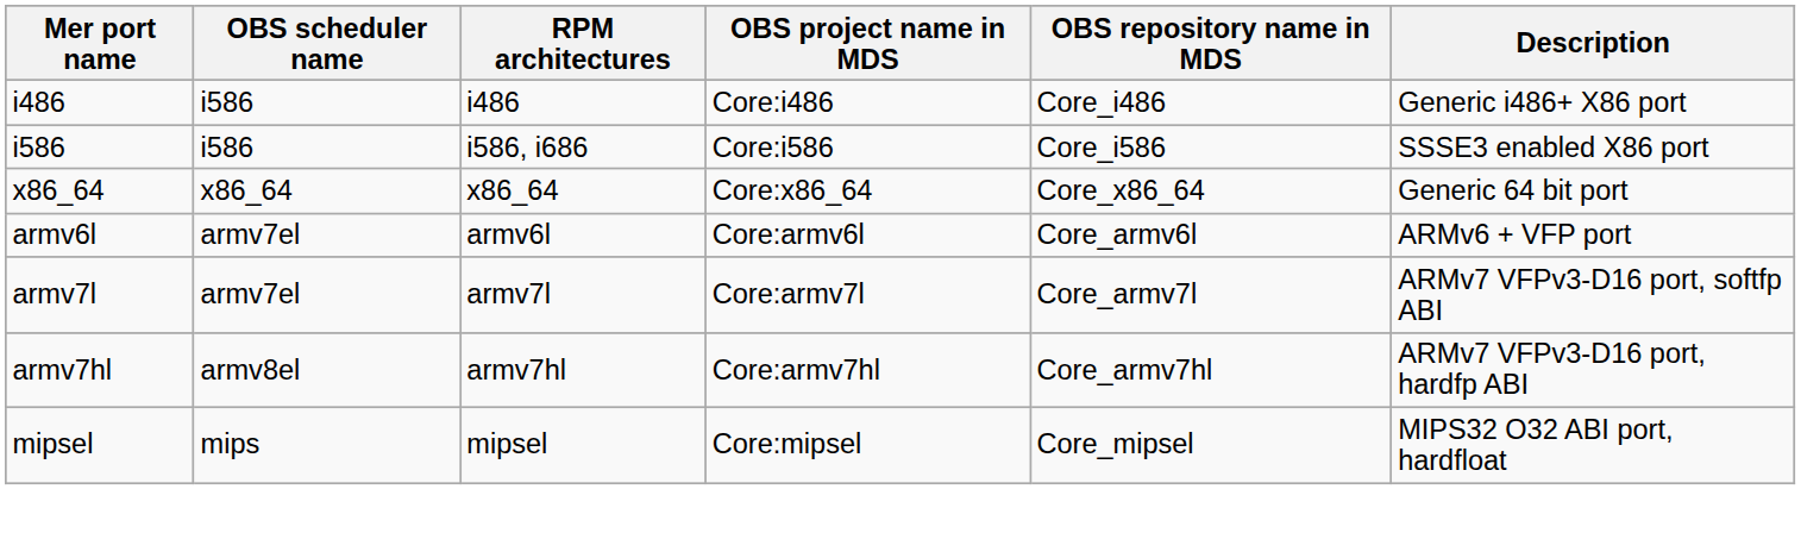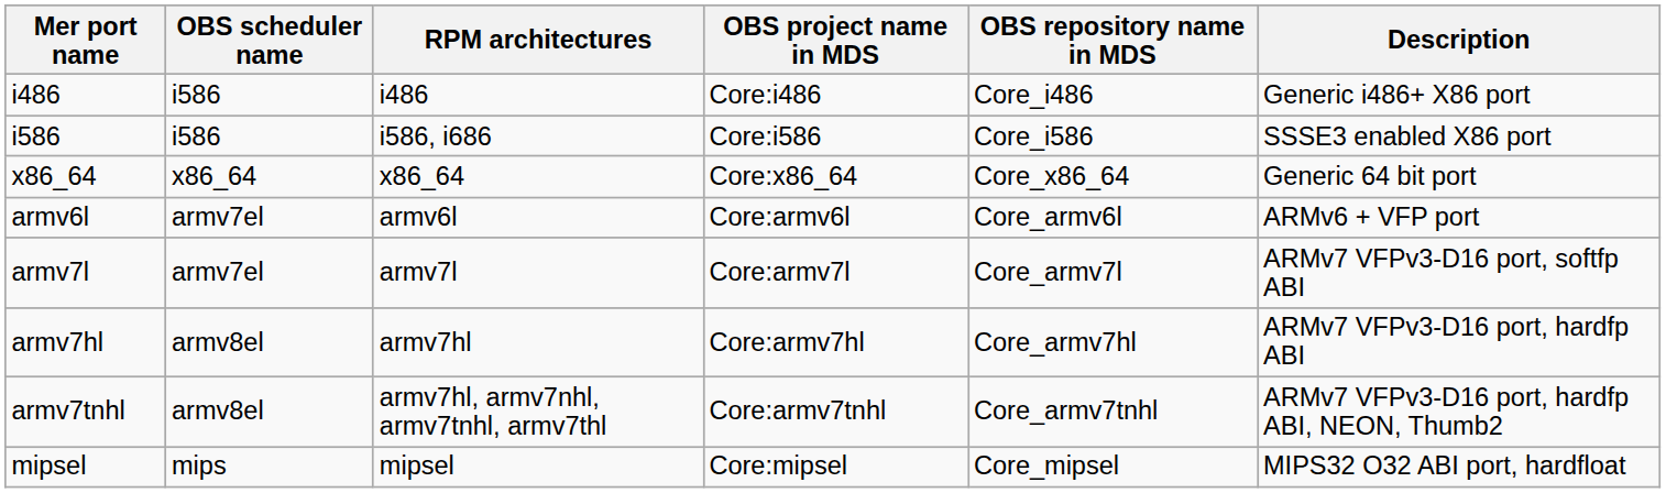 <table class="wikitable" style="font-size: 85%;">
 <tr>
 <th>Mer port name</th>
 <th>OBS scheduler name</th>
 <th>RPM architectures</th>
 <th>OBS project name in MDS</th>
 <th>OBS repository name in MDS</th>
 <th>Description</th>
 </tr>
 <tr>
 <td>i486</td>
 <td>i586</td>
 <td>i486</td>
 <td>Core:i486</td>
 <td>Core_i486</td>
 <td>Generic i486+ X86 port</td>
 </tr>
 <tr>
 <td>i586</td>
 <td>i586</td>
 <td>i586, i686</td>
 <td>Core:i586</td>
 <td>Core_i586</td>
 <td>SSSE3 enabled X86 port</td>
 </tr>
 <tr>
 <td>x86_64</td>
 <td>x86_64</td>
 <td>x86_64</td>
 <td>Core:x86_64</td>
 <td>Core_x86_64</td>
 <td>Generic 64 bit port</td>
 </tr>
 <tr>
 <td>armv6l</td>
 <td>armv7el</td>
 <td>armv6l</td>
 <td>Core:armv6l</td>
 <td>Core_armv6l</td>
 <td>ARMv6 + VFP port</td>
 </tr>
 <tr>
 <td>armv7l</td>
 <td>armv7el</td>
 <td>armv7l</td>
 <td>Core:armv7l</td>
 <td>Core_armv7l</td>
 <td>ARMv7 VFPv3-D16 port, softfp ABI</td>
 </tr>
 <tr>
 <td>armv7hl</td>
 <td>armv8el</td>
 <td>armv7hl</td>
 <td>Core:armv7hl</td>
 <td>Core_armv7hl</td>
 <td>ARMv7 VFPv3-D16 port, hardfp ABI</td>
 </tr>
 <tr>
+<td>armv7tnhl</td>
+<td>armv8el</td>
+<td>armv7hl, armv7nhl, armv7tnhl, armv7thl</td>
+<td>Core:armv7tnhl</td>
+<td>Core_armv7tnhl</td>
+<td>ARMv7 VFPv3-D16 port, hardfp ABI, NEON, Thumb2</td>
+</tr>
+<tr>
 <td>mipsel</td>
 <td>mips</td>
 <td>mipsel</td>
 <td>Core:mipsel</td>
 <td>Core_mipsel</td>
 <td>MIPS32 O32 ABI port, hardfloat</td>
 </tr>
 </table>
